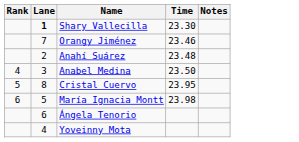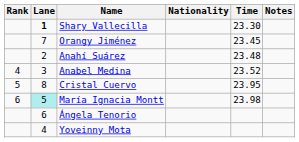 <table class="wikitable sortable" style="text-align:center;font-size:95%">
 <tr>
 <th>Rank</th>
 <th>Lane</th>
 <th>Name</th>
+<th>Nationality</th>
 <th>Time</th>
 <th>Notes</th>
 </tr>
 <tr>
 <td></td>
 <td><strong>1</strong></td>
 <td align=left><a href='#'>Shary Vallecilla</a></td>
+<td align=left></td>
 <td>23.30</td>
 <td></td>
 </tr>
 <tr>
 <td></td>
 <td>7</td>
 <td align=left><a href='#'>Orangy Jiménez</a></td>
-<td>23.46</td>
+<td align=left></td>
+<td>23.45</td>
 <td></td>
 </tr>
 <tr>
 <td></td>
 <td>2</td>
 <td align=left><a href='#'>Anahí Suárez</a></td>
+<td align=left></td>
 <td>23.48</td>
 <td></td>
 </tr>
 <tr>
 <td>4</td>
 <td>3</td>
 <td align=left><a href='#'>Anabel Medina</a></td>
-<td>23.50</td>
+<td align=left></td>
+<td>23.52</td>
 <td></td>
 </tr>
 <tr>
 <td>5</td>
 <td>8</td>
 <td align=left><a href='#'>Cristal Cuervo</a></td>
+<td align=left></td>
 <td>23.95</td>
 <td></td>
 </tr>
 <tr>
 <td>6</td>
-<td>5</td>
+<td style="background: paleturquoise;">5</td>
 <td align=left><a href='#'>María Ignacia Montt</a></td>
+<td align=left></td>
 <td>23.98</td>
 <td></td>
 </tr>
 <tr>
 <td></td>
 <td>6</td>
 <td align=left><a href='#'>Ángela Tenorio</a></td>
+<td align=left></td>
 <td></td>
 <td></td>
 </tr>
 <tr>
 <td></td>
 <td>4</td>
 <td align=left><a href='#'>Yoveinny Mota</a></td>
+<td align=left></td>
 <td></td>
 <td></td>
 </tr>
 </table>
